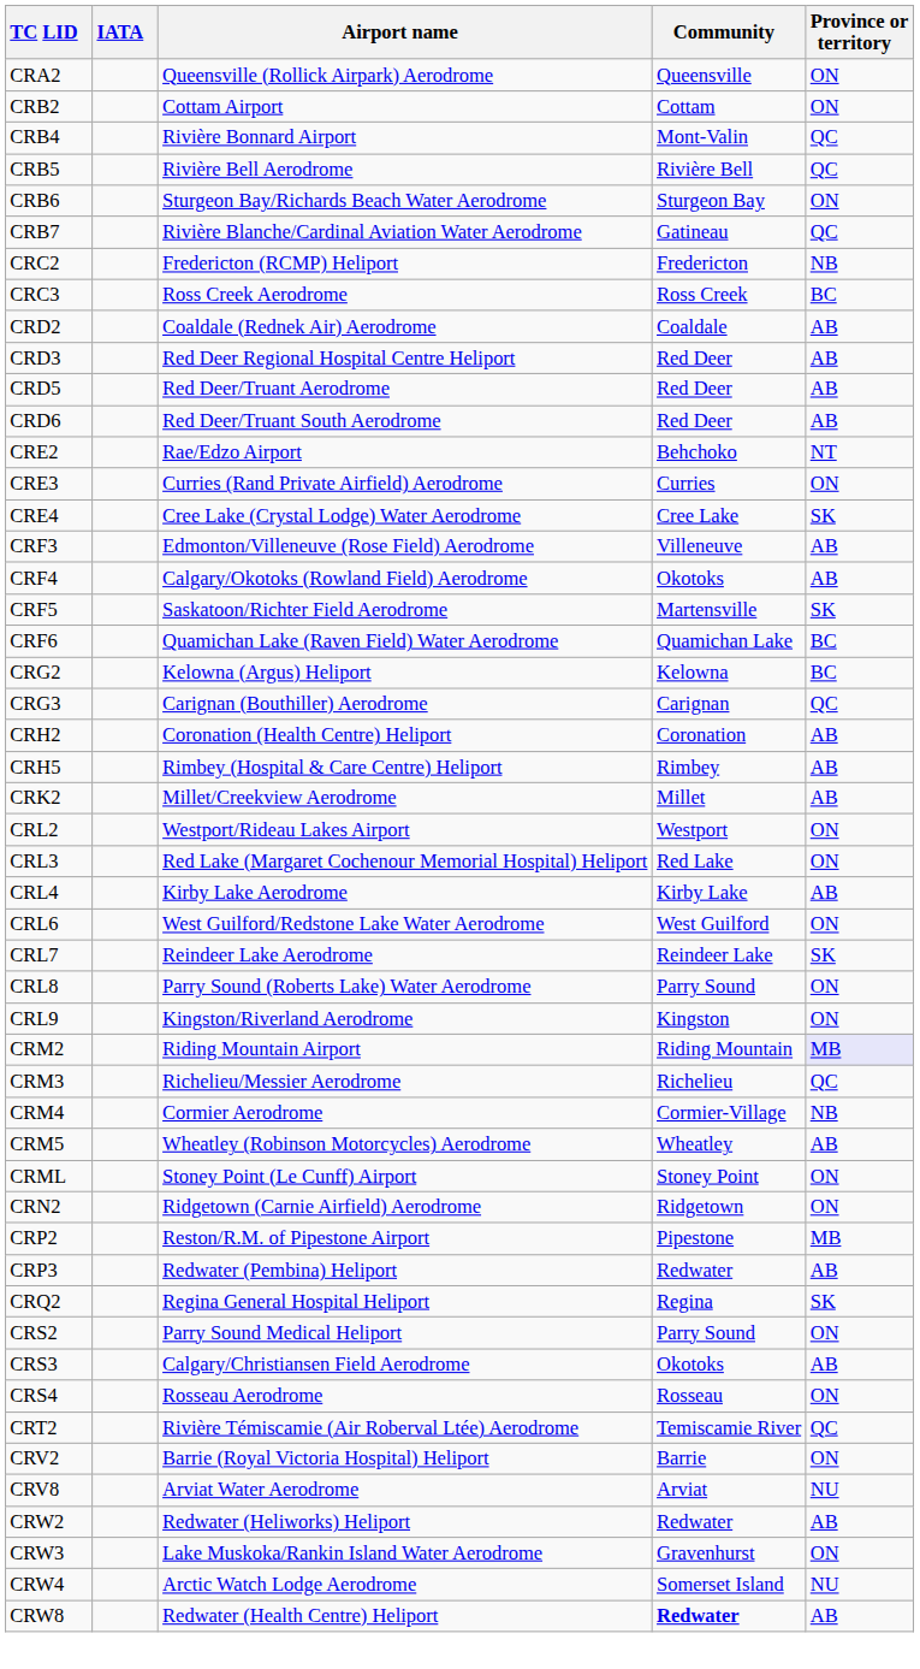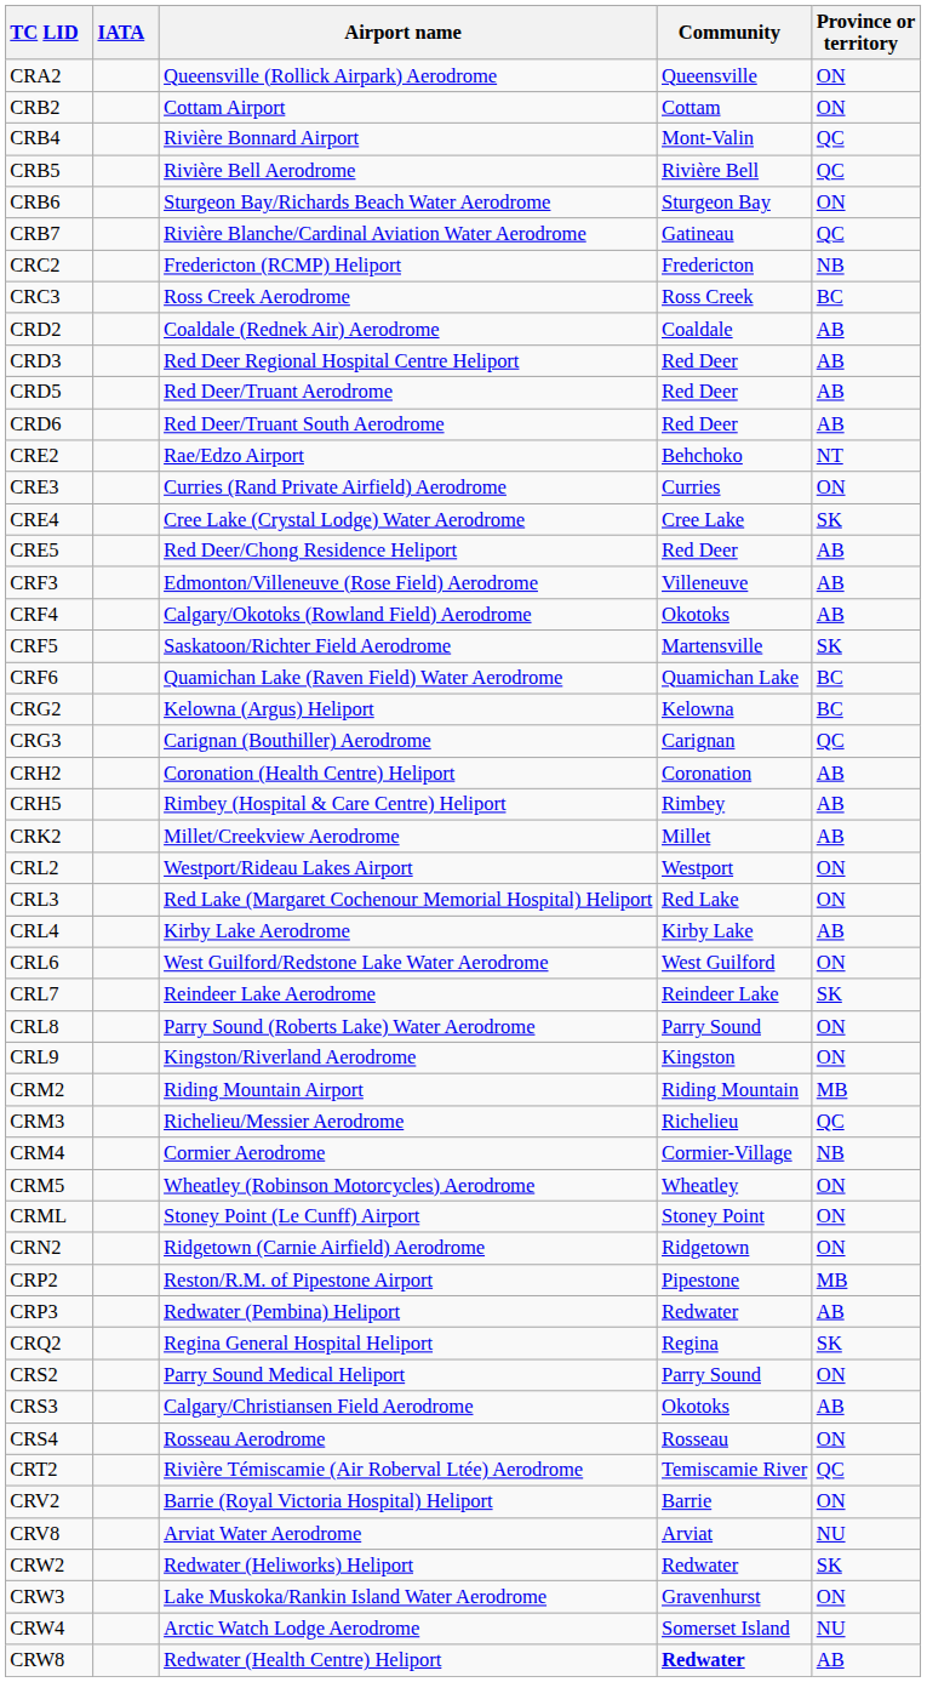 <table class="wikitable" style="width:auto;">
 <tr>
 <th width="*"><a href='#'>TC</a> <a href='#'>LID</a>  </th>
 <th width="*"><a href='#'>IATA</a>  </th>
 <th width="*">Airport name  </th>
 <th width="*">Community  </th>
 <th width="*">Province or<br>territory  </th>
 </tr>
 <tr>
 <td>CRA2</td>
 <td></td>
 <td><a href='#'>Queensville (Rollick Airpark) Aerodrome</a></td>
 <td><a href='#'>Queensville</a></td>
 <td><a href='#'>ON</a></td>
 </tr>
 <tr>
 <td>CRB2</td>
 <td></td>
 <td><a href='#'>Cottam Airport</a></td>
 <td><a href='#'>Cottam</a></td>
 <td><a href='#'>ON</a></td>
 </tr>
 <tr>
 <td>CRB4</td>
 <td></td>
 <td><a href='#'>Rivière Bonnard Airport</a></td>
 <td><a href='#'>Mont-Valin</a></td>
 <td><a href='#'>QC</a></td>
 </tr>
 <tr>
 <td>CRB5</td>
 <td></td>
 <td><a href='#'>Rivière Bell Aerodrome</a></td>
 <td><a href='#'>Rivière Bell</a></td>
 <td><a href='#'>QC</a></td>
 </tr>
 <tr>
 <td>CRB6</td>
 <td></td>
 <td><a href='#'>Sturgeon Bay/Richards Beach Water Aerodrome</a></td>
 <td><a href='#'>Sturgeon Bay</a></td>
 <td><a href='#'>ON</a></td>
 </tr>
 <tr>
 <td>CRB7</td>
 <td></td>
 <td><a href='#'>Rivière Blanche/Cardinal Aviation Water Aerodrome</a></td>
 <td><a href='#'>Gatineau</a></td>
 <td><a href='#'>QC</a></td>
 </tr>
 <tr>
 <td>CRC2</td>
 <td></td>
 <td><a href='#'>Fredericton (RCMP) Heliport</a></td>
 <td><a href='#'>Fredericton</a></td>
 <td><a href='#'>NB</a></td>
 </tr>
 <tr>
 <td>CRC3</td>
 <td></td>
 <td><a href='#'>Ross Creek Aerodrome</a></td>
 <td><a href='#'>Ross Creek</a></td>
 <td><a href='#'>BC</a></td>
 </tr>
 <tr>
 <td>CRD2</td>
 <td></td>
 <td><a href='#'>Coaldale (Rednek Air) Aerodrome</a></td>
 <td><a href='#'>Coaldale</a></td>
 <td><a href='#'>AB</a></td>
 </tr>
 <tr>
 <td>CRD3</td>
 <td></td>
 <td><a href='#'>Red Deer Regional Hospital Centre Heliport</a></td>
 <td><a href='#'>Red Deer</a></td>
 <td><a href='#'>AB</a></td>
 </tr>
 <tr>
 <td>CRD5</td>
 <td></td>
 <td><a href='#'>Red Deer/Truant Aerodrome</a></td>
 <td><a href='#'>Red Deer</a></td>
 <td><a href='#'>AB</a></td>
 </tr>
 <tr>
 <td>CRD6</td>
 <td></td>
 <td><a href='#'>Red Deer/Truant South Aerodrome</a></td>
 <td><a href='#'>Red Deer</a></td>
 <td><a href='#'>AB</a></td>
 </tr>
 <tr>
 <td>CRE2</td>
 <td></td>
 <td><a href='#'>Rae/Edzo Airport</a></td>
 <td><a href='#'>Behchoko</a></td>
 <td><a href='#'>NT</a></td>
 </tr>
 <tr>
 <td>CRE3</td>
 <td></td>
 <td><a href='#'>Curries (Rand Private Airfield) Aerodrome</a></td>
 <td><a href='#'>Curries</a></td>
 <td><a href='#'>ON</a></td>
 </tr>
 <tr>
 <td>CRE4</td>
 <td></td>
 <td><a href='#'>Cree Lake (Crystal Lodge) Water Aerodrome</a></td>
 <td><a href='#'>Cree Lake</a></td>
 <td><a href='#'>SK</a></td>
+</tr>
+<tr>
+<td>CRE5</td>
+<td></td>
+<td><a href='#'>Red Deer/Chong Residence Heliport</a></td>
+<td><a href='#'>Red Deer</a></td>
+<td><a href='#'>AB</a></td>
 </tr>
 <tr>
 <td>CRF3</td>
 <td></td>
 <td><a href='#'>Edmonton/Villeneuve (Rose Field) Aerodrome</a></td>
 <td><a href='#'>Villeneuve</a></td>
 <td><a href='#'>AB</a></td>
 </tr>
 <tr>
 <td>CRF4</td>
 <td></td>
 <td><a href='#'>Calgary/Okotoks (Rowland Field) Aerodrome</a></td>
 <td><a href='#'>Okotoks</a></td>
 <td><a href='#'>AB</a></td>
 </tr>
 <tr>
 <td>CRF5</td>
 <td></td>
 <td><a href='#'>Saskatoon/Richter Field Aerodrome</a></td>
 <td><a href='#'>Martensville</a></td>
 <td><a href='#'>SK</a></td>
 </tr>
 <tr>
 <td>CRF6</td>
 <td></td>
 <td><a href='#'>Quamichan Lake (Raven Field) Water Aerodrome</a></td>
 <td><a href='#'>Quamichan Lake</a></td>
 <td><a href='#'>BC</a></td>
 </tr>
 <tr>
 <td>CRG2</td>
 <td></td>
 <td><a href='#'>Kelowna (Argus) Heliport</a></td>
 <td><a href='#'>Kelowna</a></td>
 <td><a href='#'>BC</a></td>
 </tr>
 <tr>
 <td>CRG3</td>
 <td></td>
 <td><a href='#'>Carignan (Bouthiller) Aerodrome</a></td>
 <td><a href='#'>Carignan</a></td>
 <td><a href='#'>QC</a></td>
 </tr>
 <tr>
 <td>CRH2</td>
 <td></td>
 <td><a href='#'>Coronation (Health Centre) Heliport</a></td>
 <td><a href='#'>Coronation</a></td>
 <td><a href='#'>AB</a></td>
 </tr>
 <tr>
 <td>CRH5</td>
 <td></td>
 <td><a href='#'>Rimbey (Hospital & Care Centre) Heliport</a></td>
 <td><a href='#'>Rimbey</a></td>
 <td><a href='#'>AB</a></td>
 </tr>
 <tr>
 <td>CRK2</td>
 <td></td>
 <td><a href='#'>Millet/Creekview Aerodrome</a></td>
 <td><a href='#'>Millet</a></td>
 <td><a href='#'>AB</a></td>
 </tr>
 <tr>
 <td>CRL2</td>
 <td></td>
 <td><a href='#'>Westport/Rideau Lakes Airport</a></td>
 <td><a href='#'>Westport</a></td>
 <td><a href='#'>ON</a></td>
 </tr>
 <tr>
 <td>CRL3</td>
 <td></td>
 <td><a href='#'>Red Lake (Margaret Cochenour Memorial Hospital) Heliport</a></td>
 <td><a href='#'>Red Lake</a></td>
 <td><a href='#'>ON</a></td>
 </tr>
 <tr>
 <td>CRL4</td>
 <td></td>
 <td><a href='#'>Kirby Lake Aerodrome</a></td>
 <td><a href='#'>Kirby Lake</a></td>
 <td><a href='#'>AB</a></td>
 </tr>
 <tr>
 <td>CRL6</td>
 <td></td>
 <td><a href='#'>West Guilford/Redstone Lake Water Aerodrome</a></td>
 <td><a href='#'>West Guilford</a></td>
 <td><a href='#'>ON</a></td>
 </tr>
 <tr>
 <td>CRL7</td>
 <td></td>
 <td><a href='#'>Reindeer Lake Aerodrome</a></td>
 <td><a href='#'>Reindeer Lake</a></td>
 <td><a href='#'>SK</a></td>
 </tr>
 <tr>
 <td>CRL8</td>
 <td></td>
 <td><a href='#'>Parry Sound (Roberts Lake) Water Aerodrome</a></td>
 <td><a href='#'>Parry Sound</a></td>
 <td><a href='#'>ON</a></td>
 </tr>
 <tr>
 <td>CRL9</td>
 <td></td>
 <td><a href='#'>Kingston/Riverland Aerodrome</a></td>
 <td><a href='#'>Kingston</a></td>
 <td><a href='#'>ON</a></td>
 </tr>
 <tr>
 <td>CRM2</td>
 <td></td>
 <td><a href='#'>Riding Mountain Airport</a></td>
 <td><a href='#'>Riding Mountain</a></td>
-<td style="background: lavender;"><a href='#'>MB</a></td>
+<td><a href='#'>MB</a></td>
 </tr>
 <tr>
 <td>CRM3</td>
 <td></td>
 <td><a href='#'>Richelieu/Messier Aerodrome</a></td>
 <td><a href='#'>Richelieu</a></td>
 <td><a href='#'>QC</a></td>
 </tr>
 <tr>
 <td>CRM4</td>
 <td></td>
 <td><a href='#'>Cormier Aerodrome</a></td>
 <td><a href='#'>Cormier-Village</a></td>
 <td><a href='#'>NB</a></td>
 </tr>
 <tr>
 <td>CRM5</td>
 <td></td>
 <td><a href='#'>Wheatley (Robinson Motorcycles) Aerodrome</a></td>
 <td><a href='#'>Wheatley</a></td>
-<td><a href='#'>AB</a></td>
+<td><a href='#'>ON</a></td>
 </tr>
 <tr>
 <td>CRML</td>
 <td></td>
 <td><a href='#'>Stoney Point (Le Cunff) Airport</a></td>
 <td><a href='#'>Stoney Point</a></td>
 <td><a href='#'>ON</a></td>
 </tr>
 <tr>
 <td>CRN2</td>
 <td></td>
 <td><a href='#'>Ridgetown (Carnie Airfield) Aerodrome</a></td>
 <td><a href='#'>Ridgetown</a></td>
 <td><a href='#'>ON</a></td>
 </tr>
 <tr>
 <td>CRP2</td>
 <td></td>
 <td><a href='#'>Reston/R.M. of Pipestone Airport</a></td>
 <td><a href='#'>Pipestone</a></td>
 <td><a href='#'>MB</a></td>
 </tr>
 <tr>
 <td>CRP3</td>
 <td></td>
 <td><a href='#'>Redwater (Pembina) Heliport</a></td>
 <td><a href='#'>Redwater</a></td>
 <td><a href='#'>AB</a></td>
 </tr>
 <tr>
 <td>CRQ2</td>
 <td></td>
 <td><a href='#'>Regina General Hospital Heliport</a></td>
 <td><a href='#'>Regina</a></td>
 <td><a href='#'>SK</a></td>
 </tr>
 <tr>
 <td>CRS2</td>
 <td></td>
 <td><a href='#'>Parry Sound Medical Heliport</a></td>
 <td><a href='#'>Parry Sound</a></td>
 <td><a href='#'>ON</a></td>
 </tr>
 <tr>
 <td>CRS3</td>
 <td></td>
 <td><a href='#'>Calgary/Christiansen Field Aerodrome</a></td>
 <td><a href='#'>Okotoks</a></td>
 <td><a href='#'>AB</a></td>
 </tr>
 <tr>
 <td>CRS4</td>
 <td></td>
 <td><a href='#'>Rosseau Aerodrome</a></td>
 <td><a href='#'>Rosseau</a></td>
 <td><a href='#'>ON</a></td>
 </tr>
 <tr>
 <td>CRT2</td>
 <td></td>
 <td><a href='#'>Rivière Témiscamie (Air Roberval Ltée) Aerodrome</a></td>
 <td><a href='#'>Temiscamie River</a></td>
 <td><a href='#'>QC</a></td>
 </tr>
 <tr>
 <td>CRV2</td>
 <td></td>
 <td><a href='#'>Barrie (Royal Victoria Hospital) Heliport</a></td>
 <td><a href='#'>Barrie</a></td>
 <td><a href='#'>ON</a></td>
 </tr>
 <tr>
 <td>CRV8</td>
 <td></td>
 <td><a href='#'>Arviat Water Aerodrome</a></td>
 <td><a href='#'>Arviat</a></td>
 <td><a href='#'>NU</a></td>
 </tr>
 <tr>
 <td>CRW2</td>
 <td></td>
 <td><a href='#'>Redwater (Heliworks) Heliport</a></td>
 <td><a href='#'>Redwater</a></td>
-<td><a href='#'>AB</a></td>
+<td><a href='#'>SK</a></td>
 </tr>
 <tr>
 <td>CRW3</td>
 <td></td>
 <td><a href='#'>Lake Muskoka/Rankin Island Water Aerodrome</a></td>
 <td><a href='#'>Gravenhurst</a></td>
 <td><a href='#'>ON</a></td>
 </tr>
 <tr>
 <td>CRW4</td>
 <td></td>
 <td><a href='#'>Arctic Watch Lodge Aerodrome</a></td>
 <td><a href='#'>Somerset Island</a></td>
 <td><a href='#'>NU</a></td>
 </tr>
 <tr>
 <td>CRW8</td>
 <td></td>
 <td><a href='#'>Redwater (Health Centre) Heliport</a></td>
 <td><strong><a href='#'>Redwater</a></strong></td>
 <td><a href='#'>AB</a></td>
 </tr>
 </table>
